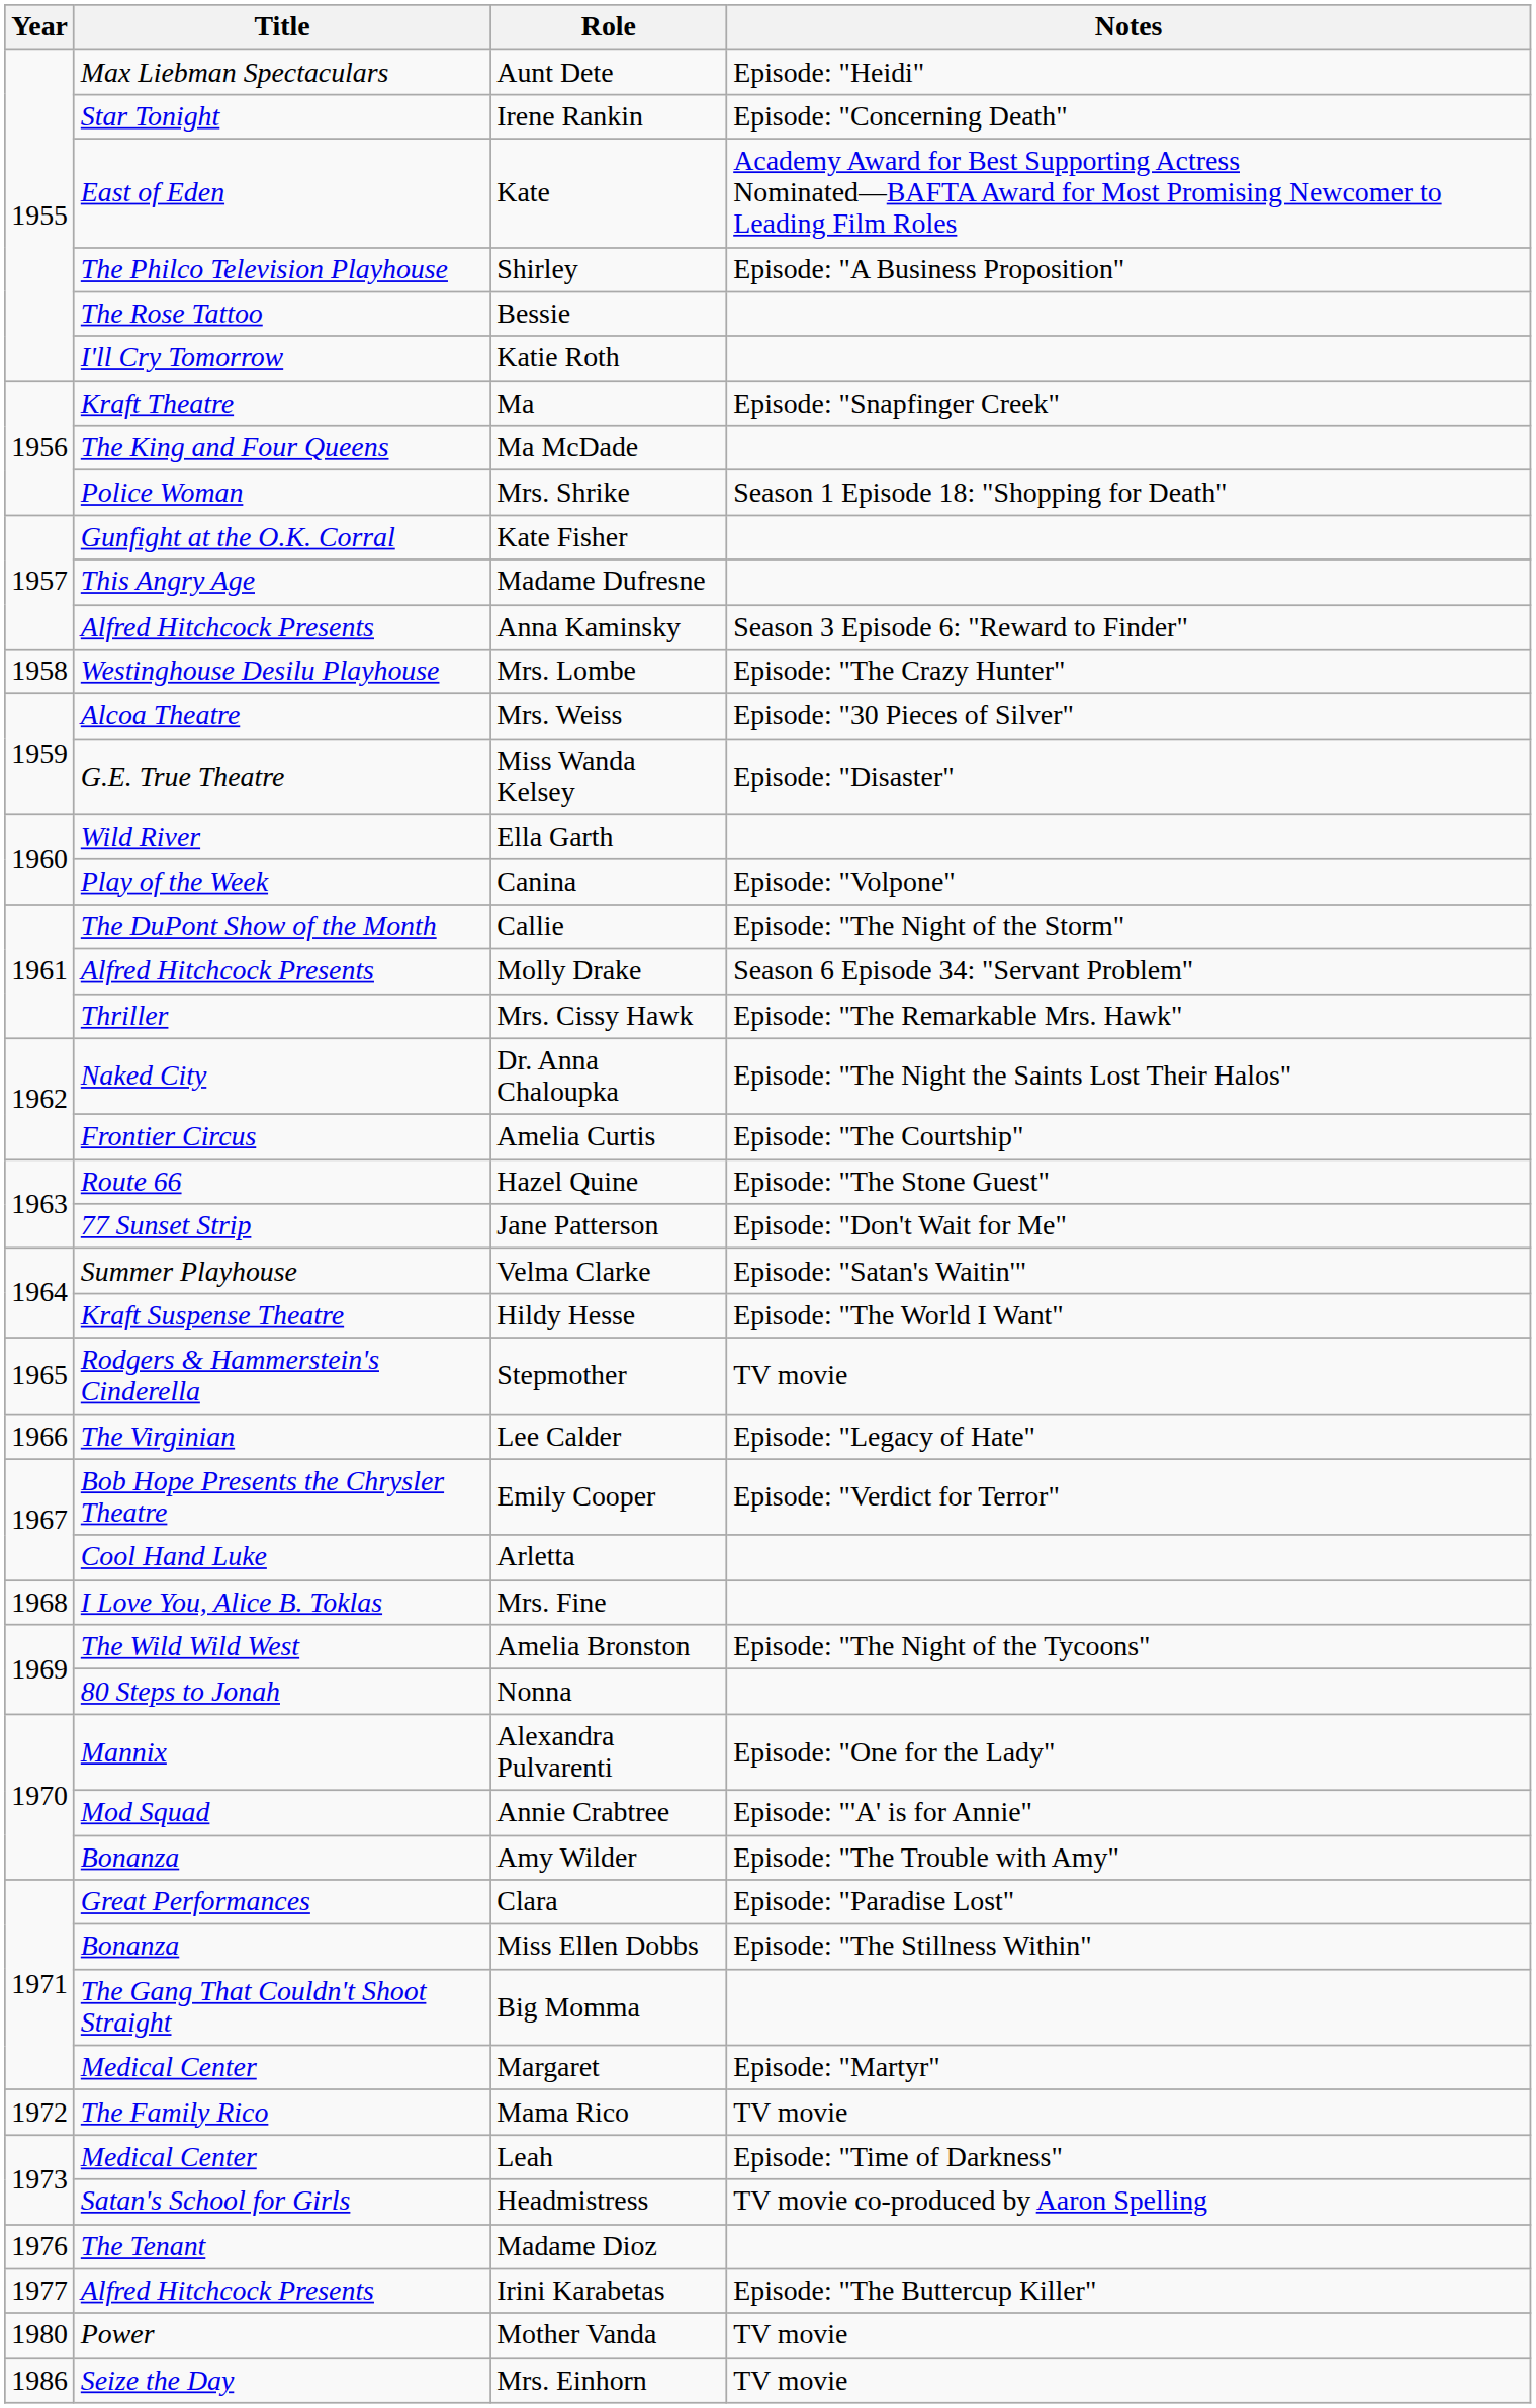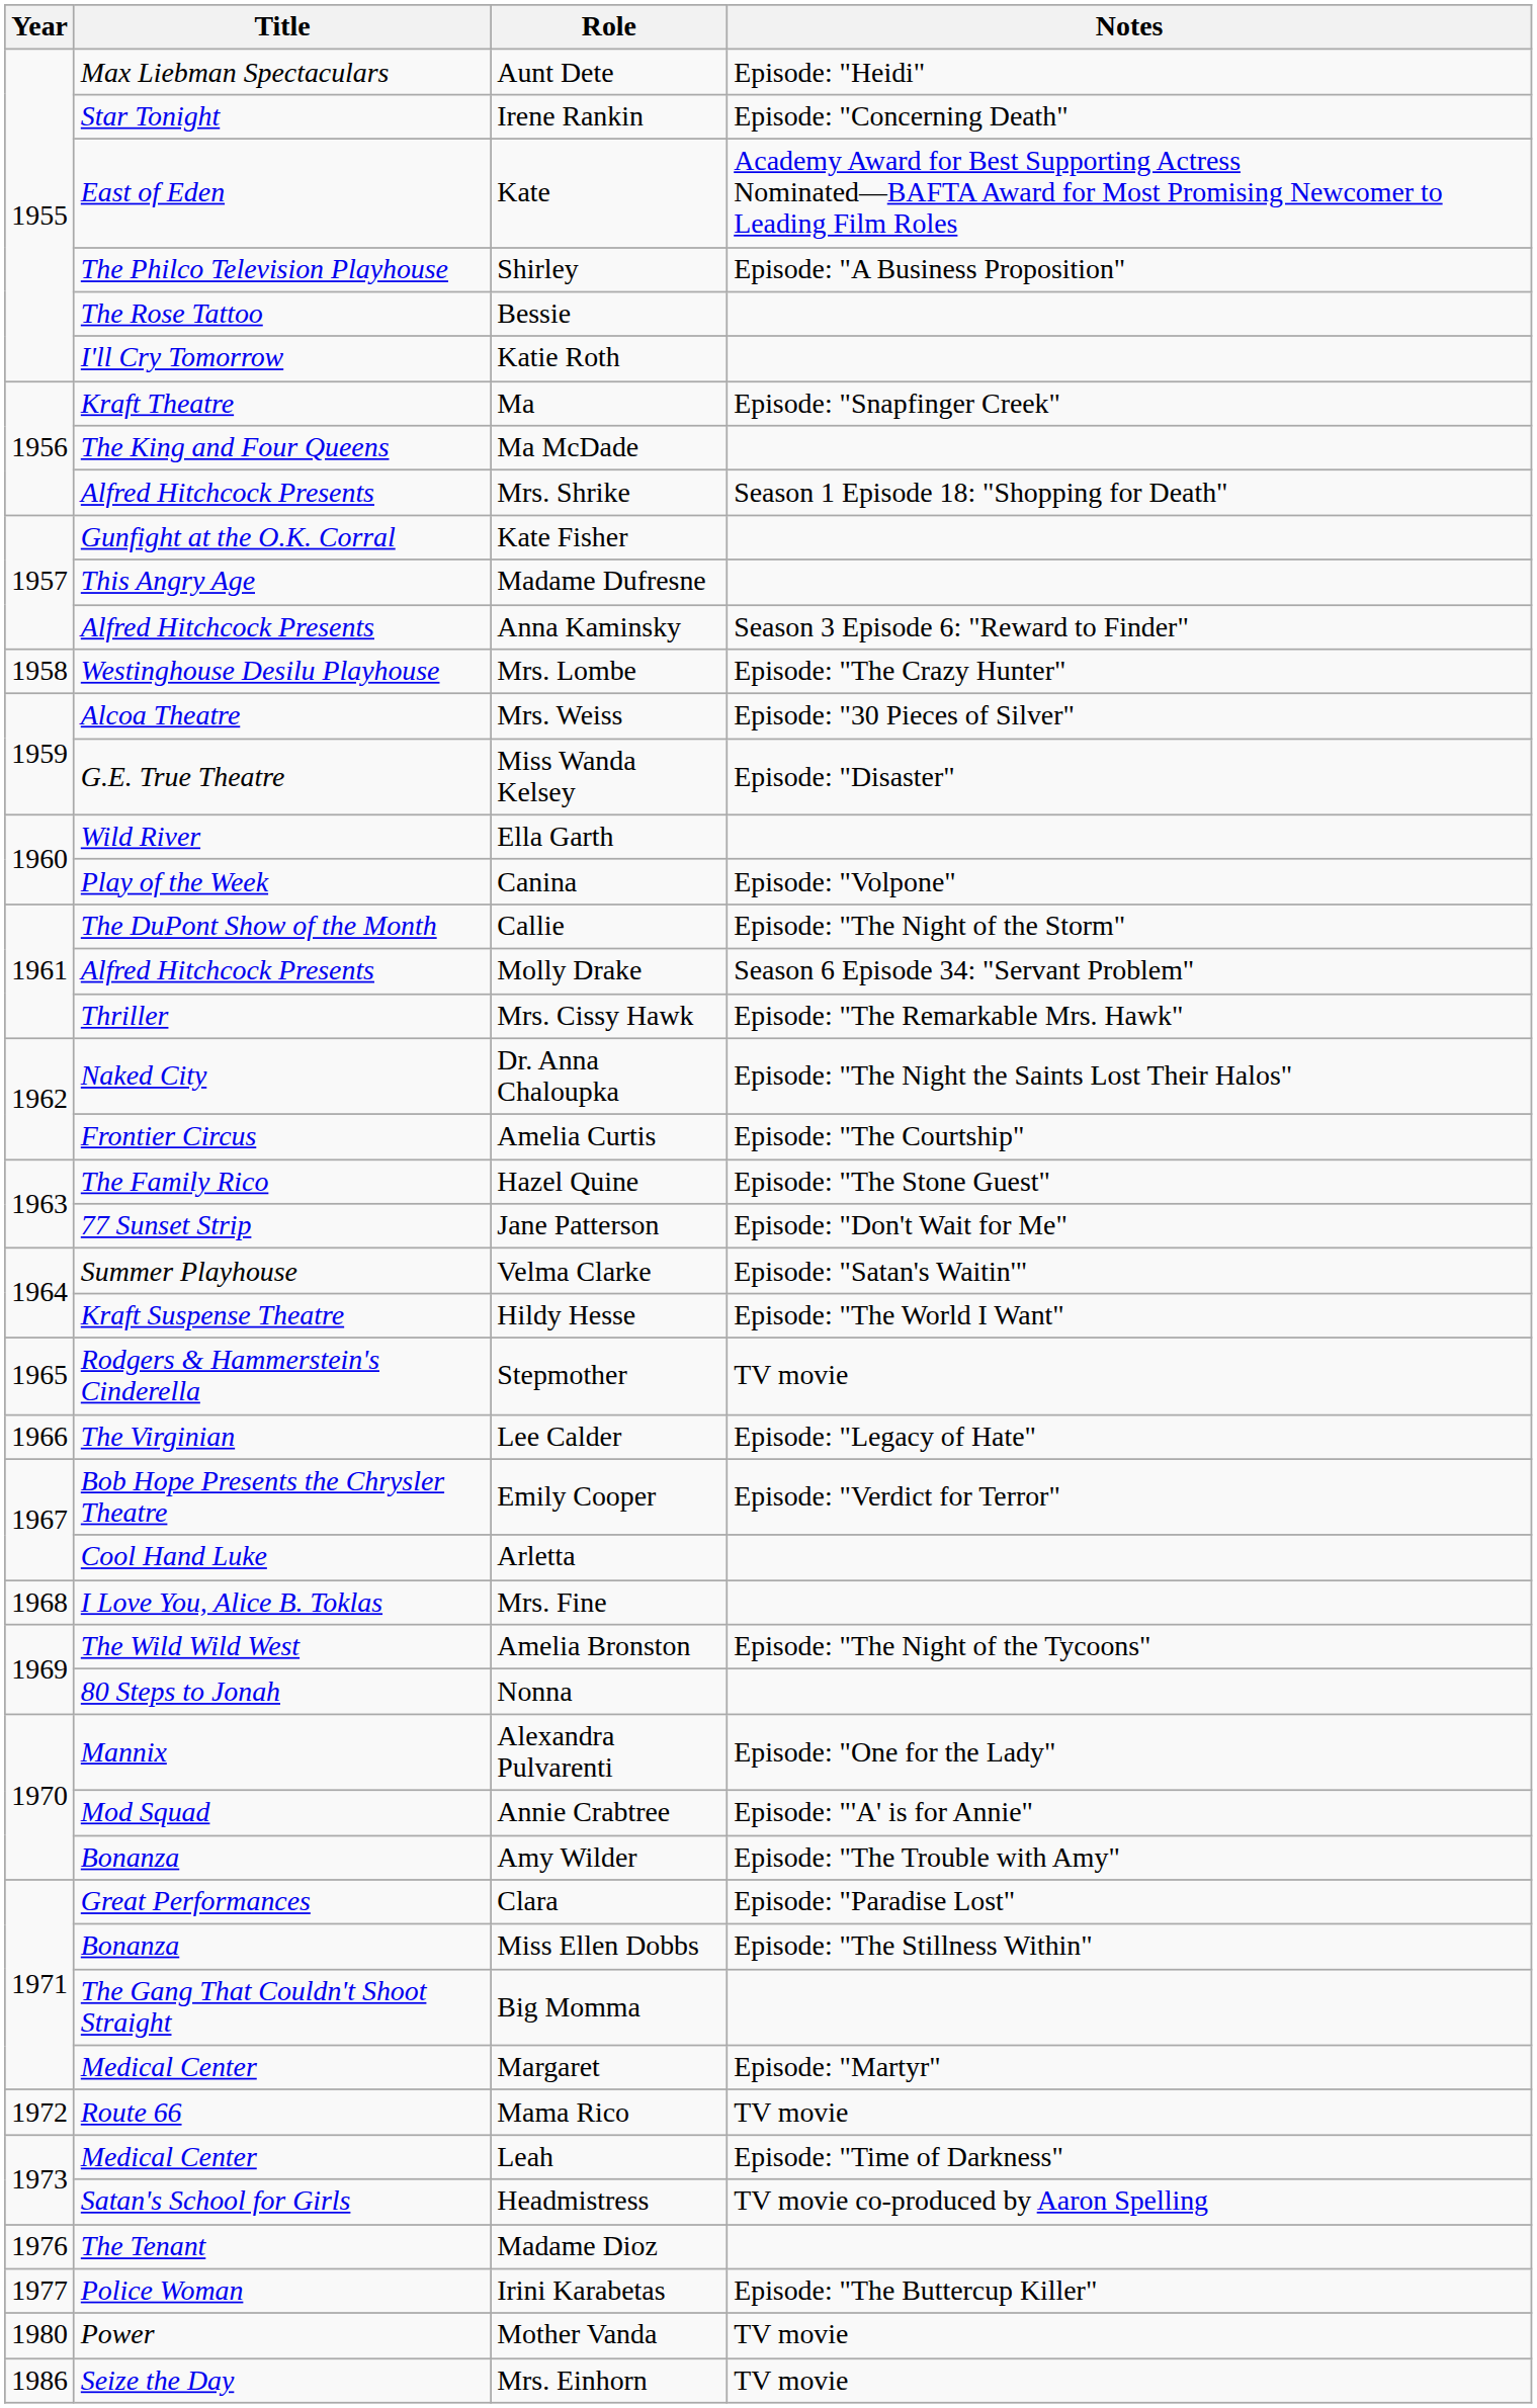 <table class="wikitable">
 <tr>
 <th>Year</th>
 <th>Title</th>
 <th>Role</th>
 <th>Notes</th>
 </tr>
 <tr>
 <td rowspan="6">1955</td>
 <td><em>Max Liebman Spectaculars</em></td>
 <td>Aunt Dete</td>
 <td>Episode: "Heidi"</td>
 </tr>
 <tr>
 <td><em><a href='#'>Star Tonight</a></em></td>
 <td>Irene Rankin</td>
 <td>Episode: "Concerning Death"</td>
 </tr>
 <tr>
 <td><em><a href='#'>East of Eden</a></em></td>
 <td>Kate</td>
 <td><a href='#'>Academy Award for Best Supporting Actress</a><br>Nominated—<a href='#'>BAFTA Award for Most Promising Newcomer to Leading Film Roles</a></td>
 </tr>
 <tr>
 <td><em><a href='#'>The Philco Television Playhouse</a></em></td>
 <td>Shirley</td>
 <td>Episode: "A Business Proposition"</td>
 </tr>
 <tr>
 <td><em><a href='#'>The Rose Tattoo</a></em></td>
 <td>Bessie</td>
 <td></td>
 </tr>
 <tr>
 <td><em><a href='#'>I'll Cry Tomorrow</a></em></td>
 <td>Katie Roth</td>
 <td></td>
 </tr>
 <tr>
 <td rowspan="3">1956</td>
 <td><em><a href='#'>Kraft Theatre</a></em></td>
 <td>Ma</td>
 <td>Episode: "Snapfinger Creek"</td>
 </tr>
 <tr>
 <td><em><a href='#'>The King and Four Queens</a></em></td>
 <td>Ma McDade</td>
 <td></td>
 </tr>
 <tr>
-<td><em><a href='#'>Police Woman</a></em></td>
+<td><em><a href='#'>Alfred Hitchcock Presents</a></em></td>
 <td>Mrs. Shrike</td>
 <td>Season 1 Episode 18: "Shopping for Death"</td>
 </tr>
 <tr>
 <td rowspan="3">1957</td>
 <td><em><a href='#'>Gunfight at the O.K. Corral</a></em></td>
 <td>Kate Fisher</td>
 <td></td>
 </tr>
 <tr>
 <td><em><a href='#'>This Angry Age</a></em></td>
 <td>Madame Dufresne</td>
 <td></td>
 </tr>
 <tr>
 <td><em><a href='#'>Alfred Hitchcock Presents</a></em></td>
 <td>Anna Kaminsky</td>
 <td>Season 3 Episode 6: "Reward to Finder"</td>
 </tr>
 <tr>
 <td>1958</td>
 <td><em><a href='#'>Westinghouse Desilu Playhouse</a></em></td>
 <td>Mrs. Lombe</td>
 <td>Episode: "The Crazy Hunter"</td>
 </tr>
 <tr>
 <td rowspan="2">1959</td>
 <td><em><a href='#'>Alcoa Theatre</a></em></td>
 <td>Mrs. Weiss</td>
 <td>Episode: "30 Pieces of Silver"</td>
 </tr>
 <tr>
 <td><em>G.E. True Theatre</em></td>
 <td>Miss Wanda Kelsey</td>
 <td>Episode: "Disaster"</td>
 </tr>
 <tr>
 <td rowspan="2">1960</td>
 <td><em><a href='#'>Wild River</a></em></td>
 <td>Ella Garth</td>
 <td></td>
 </tr>
 <tr>
 <td><em><a href='#'>Play of the Week</a></em></td>
 <td>Canina</td>
 <td>Episode: "Volpone"</td>
 </tr>
 <tr>
 <td rowspan="3">1961</td>
 <td><em><a href='#'>The DuPont Show of the Month</a></em></td>
 <td>Callie</td>
 <td>Episode: "The Night of the Storm"</td>
 </tr>
 <tr>
 <td><em><a href='#'>Alfred Hitchcock Presents</a></em></td>
 <td>Molly Drake</td>
 <td>Season 6 Episode 34: "Servant Problem"</td>
 </tr>
 <tr>
 <td><em><a href='#'>Thriller</a></em></td>
 <td>Mrs. Cissy Hawk</td>
 <td>Episode: "The Remarkable Mrs. Hawk"</td>
 </tr>
 <tr>
 <td rowspan="2">1962</td>
 <td><em><a href='#'>Naked City</a></em></td>
 <td>Dr. Anna Chaloupka</td>
 <td>Episode: "The Night the Saints Lost Their Halos"</td>
 </tr>
 <tr>
 <td><em><a href='#'>Frontier Circus</a></em></td>
 <td>Amelia Curtis</td>
 <td>Episode: "The Courtship"</td>
 </tr>
 <tr>
 <td rowspan="2">1963</td>
-<td><em><a href='#'>Route 66</a></em></td>
+<td><em><a href='#'>The Family Rico</a></em></td>
 <td>Hazel Quine</td>
 <td>Episode: "The Stone Guest"</td>
 </tr>
 <tr>
 <td><em><a href='#'>77 Sunset Strip</a></em></td>
 <td>Jane Patterson</td>
 <td>Episode: "Don't Wait for Me"</td>
 </tr>
 <tr>
 <td rowspan="2">1964</td>
 <td><em>Summer Playhouse</em></td>
 <td>Velma Clarke</td>
 <td>Episode: "Satan's Waitin'"</td>
 </tr>
 <tr>
 <td><em><a href='#'>Kraft Suspense Theatre</a></em></td>
 <td>Hildy Hesse</td>
 <td>Episode: "The World I Want"</td>
 </tr>
 <tr>
 <td>1965</td>
 <td><em><a href='#'>Rodgers & Hammerstein's Cinderella</a></em></td>
 <td>Stepmother</td>
 <td>TV movie</td>
 </tr>
 <tr>
 <td>1966</td>
 <td><em><a href='#'>The Virginian</a></em></td>
 <td>Lee Calder</td>
 <td>Episode: "Legacy of Hate"</td>
 </tr>
 <tr>
 <td rowspan="2">1967</td>
 <td><em><a href='#'>Bob Hope Presents the Chrysler Theatre</a></em></td>
 <td>Emily Cooper</td>
 <td>Episode: "Verdict for Terror"</td>
 </tr>
 <tr>
 <td><em><a href='#'>Cool Hand Luke</a></em></td>
 <td>Arletta</td>
 <td></td>
 </tr>
 <tr>
 <td>1968</td>
 <td><em><a href='#'>I Love You, Alice B. Toklas</a></em></td>
 <td>Mrs. Fine</td>
 <td></td>
 </tr>
 <tr>
 <td rowspan="2">1969</td>
 <td><em><a href='#'>The Wild Wild West</a></em></td>
 <td>Amelia Bronston</td>
 <td>Episode: "The Night of the Tycoons"</td>
 </tr>
 <tr>
 <td><em><a href='#'>80 Steps to Jonah</a></em></td>
 <td>Nonna</td>
 <td></td>
 </tr>
 <tr>
 <td rowspan="3">1970</td>
 <td><em><a href='#'>Mannix</a></em></td>
 <td>Alexandra Pulvarenti</td>
 <td>Episode: "One for the Lady"</td>
 </tr>
 <tr>
 <td><em><a href='#'>Mod Squad</a></em></td>
 <td>Annie Crabtree</td>
 <td>Episode: "'A' is for Annie"</td>
 </tr>
 <tr>
 <td><em><a href='#'>Bonanza</a></em></td>
 <td>Amy Wilder</td>
 <td>Episode: "The Trouble with Amy"</td>
 </tr>
 <tr>
 <td rowspan="4">1971</td>
 <td><em><a href='#'>Great Performances</a></em></td>
 <td>Clara</td>
 <td>Episode: "Paradise Lost"</td>
 </tr>
 <tr>
 <td><em><a href='#'>Bonanza</a></em></td>
 <td>Miss Ellen Dobbs</td>
 <td>Episode: "The Stillness Within"</td>
 </tr>
 <tr>
 <td><em><a href='#'>The Gang That Couldn't Shoot Straight</a></em></td>
 <td>Big Momma</td>
 <td></td>
 </tr>
 <tr>
 <td><em><a href='#'>Medical Center</a></em></td>
 <td>Margaret</td>
 <td>Episode: "Martyr"</td>
 </tr>
 <tr>
 <td>1972</td>
-<td><em><a href='#'>The Family Rico</a></em></td>
+<td><em><a href='#'>Route 66</a></em></td>
 <td>Mama Rico</td>
 <td>TV movie</td>
 </tr>
 <tr>
 <td rowspan="2">1973</td>
 <td><em><a href='#'>Medical Center</a></em></td>
 <td>Leah</td>
 <td>Episode: "Time of Darkness"</td>
 </tr>
 <tr>
 <td><em><a href='#'>Satan's School for Girls</a></em></td>
 <td>Headmistress</td>
 <td>TV movie co-produced by <a href='#'>Aaron Spelling</a></td>
 </tr>
 <tr>
 <td>1976</td>
 <td><em><a href='#'>The Tenant</a></em></td>
 <td>Madame Dioz</td>
 <td></td>
 </tr>
 <tr>
 <td>1977</td>
-<td><em><a href='#'>Alfred Hitchcock Presents</a></em></td>
+<td><em><a href='#'>Police Woman</a></em></td>
 <td>Irini Karabetas</td>
 <td>Episode: "The Buttercup Killer"</td>
 </tr>
 <tr>
 <td>1980</td>
 <td><em>Power</em></td>
 <td>Mother Vanda</td>
 <td>TV movie</td>
 </tr>
 <tr>
 <td>1986</td>
 <td><em><a href='#'>Seize the Day</a></em></td>
 <td>Mrs. Einhorn</td>
 <td>TV movie</td>
 </tr>
 </table>
